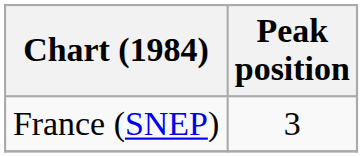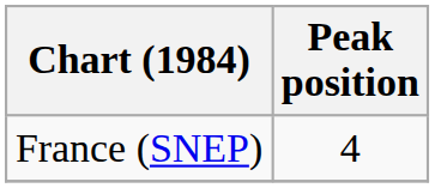 <table class="wikitable sortable">
 <tr>
 <th>Chart (1984)</th>
 <th>Peak<br>position</th>
 </tr>
 <tr>
 <td>France (<a href='#'>SNEP</a>)</td>
-<td align="center">3</td>
+<td align="center">4</td>
 </tr>
 <tr>
 </tr>
 </table>
